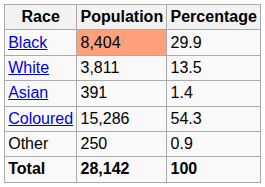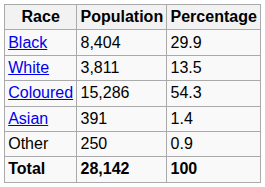 <table class="wikitable">
 <tr>
 <th>Race</th>
 <th>Population</th>
 <th>Percentage</th>
 </tr>
 <tr>
 <td><a href='#'>Black</a></td>
-<td style="background: lightsalmon;">8,404</td>
+<td>8,404</td>
 <td>29.9</td>
 </tr>
 <tr>
 <td><a href='#'>White</a></td>
 <td>3,811</td>
 <td>13.5</td>
 </tr>
 <tr>
+<td><a href='#'>Coloured</a></td>
+<td>15,286</td>
+<td>54.3</td>
+</tr>
+<tr>
 <td><a href='#'>Asian</a></td>
 <td>391</td>
 <td>1.4</td>
-</tr>
-<tr>
-<td><a href='#'>Coloured</a></td>
-<td>15,286</td>
-<td>54.3</td>
 </tr>
 <tr>
 <td>Other</td>
 <td>250</td>
 <td>0.9</td>
 </tr>
 <tr>
 <td><strong>Total</strong></td>
 <td><strong>28,142</strong></td>
 <td><strong>100</strong></td>
 </tr>
 <tr>
 </tr>
 </table>
